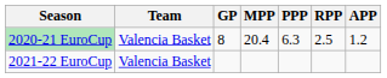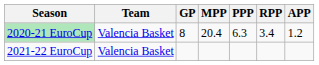 <table class="wikitable">
 <tr>
 <th>Season</th>
 <th>Team</th>
 <th>GP</th>
 <th>MPP</th>
 <th>PPP</th>
 <th>RPP</th>
 <th>APP</th>
 </tr>
 <tr>
 <td style="text-align:left;background:#afe6ba;"><a href='#'>2020-21 EuroCup</a></td>
 <td><a href='#'>Valencia Basket</a></td>
 <td>8</td>
 <td>20.4</td>
 <td>6.3</td>
-<td>2.5</td>
+<td>3.4</td>
 <td>1.2</td>
 </tr>
 <tr>
 <td><a href='#'>2021-22 EuroCup</a></td>
 <td><a href='#'>Valencia Basket</a></td>
 <td></td>
 <td></td>
 <td></td>
 <td></td>
 <td></td>
 </tr>
 </table>
